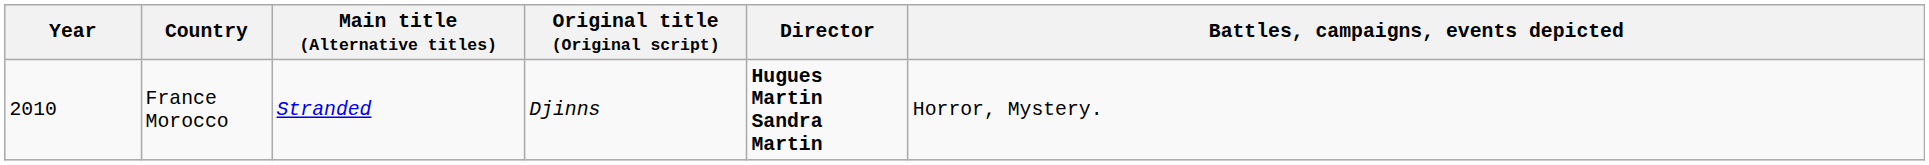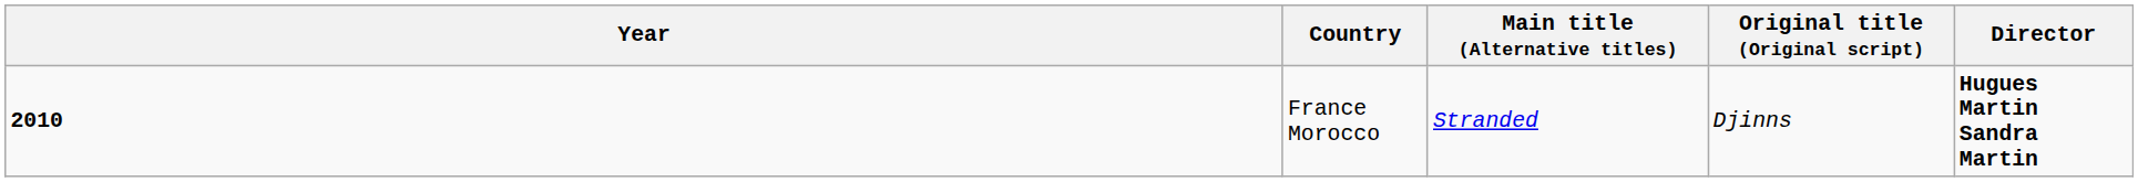 <table class="wikitable sortable" style="width:100%;">
 <tr>
 <th class="unsortable">Year</th>
 <th width= 80>Country</th>
 <th width=160>Main title<br><small>(Alternative titles)</small></th>
 <th width=140>Original title<br><small>(Original script)</small></th>
 <th width=100>Director</th>
-<th class="unsortable">Battles, campaigns, events depicted</th>
 </tr>
 <tr>
-<td>2010</td>
+<td><strong>2010</strong></td>
 <td>France<br>Morocco</td>
 <td><em><a href='#'>Stranded</a></em></td>
 <td><em>Djinns</em></td>
 <td><strong>Hugues Martin<br>Sandra Martin</strong></td>
-<td>Horror, Mystery.</td>
 </tr>
 </table>
